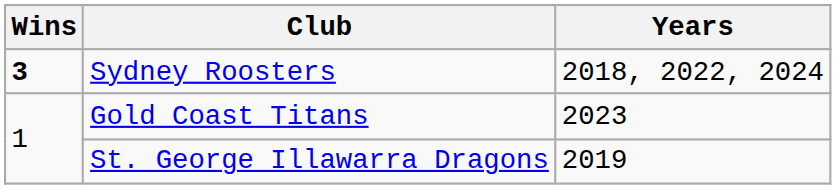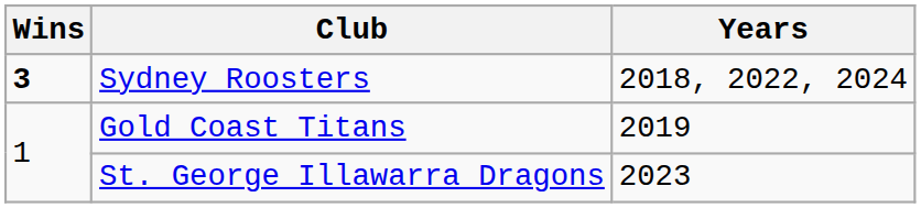 <table class="wikitable">
 <tr>
 <th>Wins</th>
 <th>Club</th>
 <th>Years</th>
 </tr>
 <tr>
 <td><strong>3</strong></td>
 <td>  <a href='#'>Sydney Roosters</a></td>
 <td>2018, 2022, 2024</td>
 </tr>
 <tr>
 <td rowspan=2>1</td>
 <td>  <a href='#'>Gold Coast Titans</a></td>
-<td>2023</td>
+<td>2019</td>
 </tr>
 <tr>
 <td>  <a href='#'>St. George Illawarra Dragons</a></td>
-<td>2019</td>
+<td>2023</td>
 </tr>
 </table>
